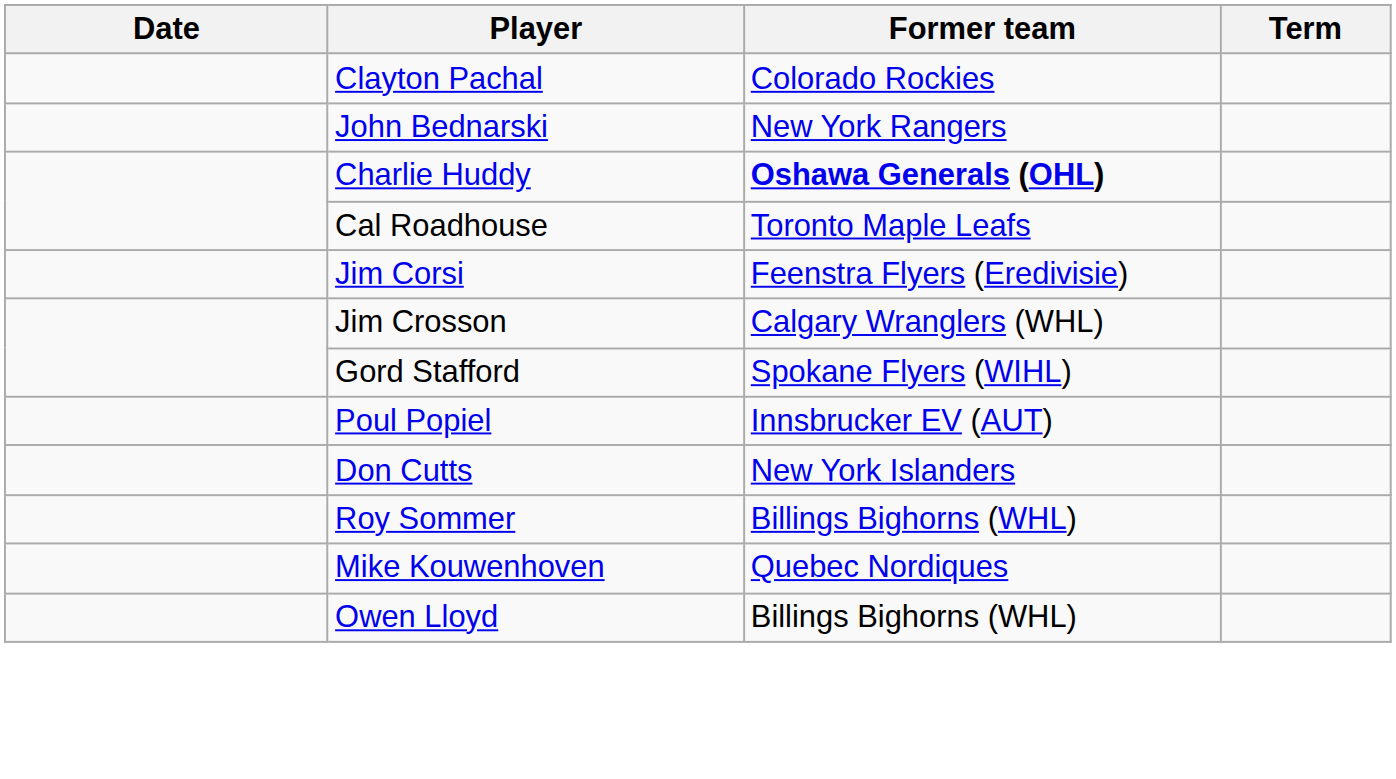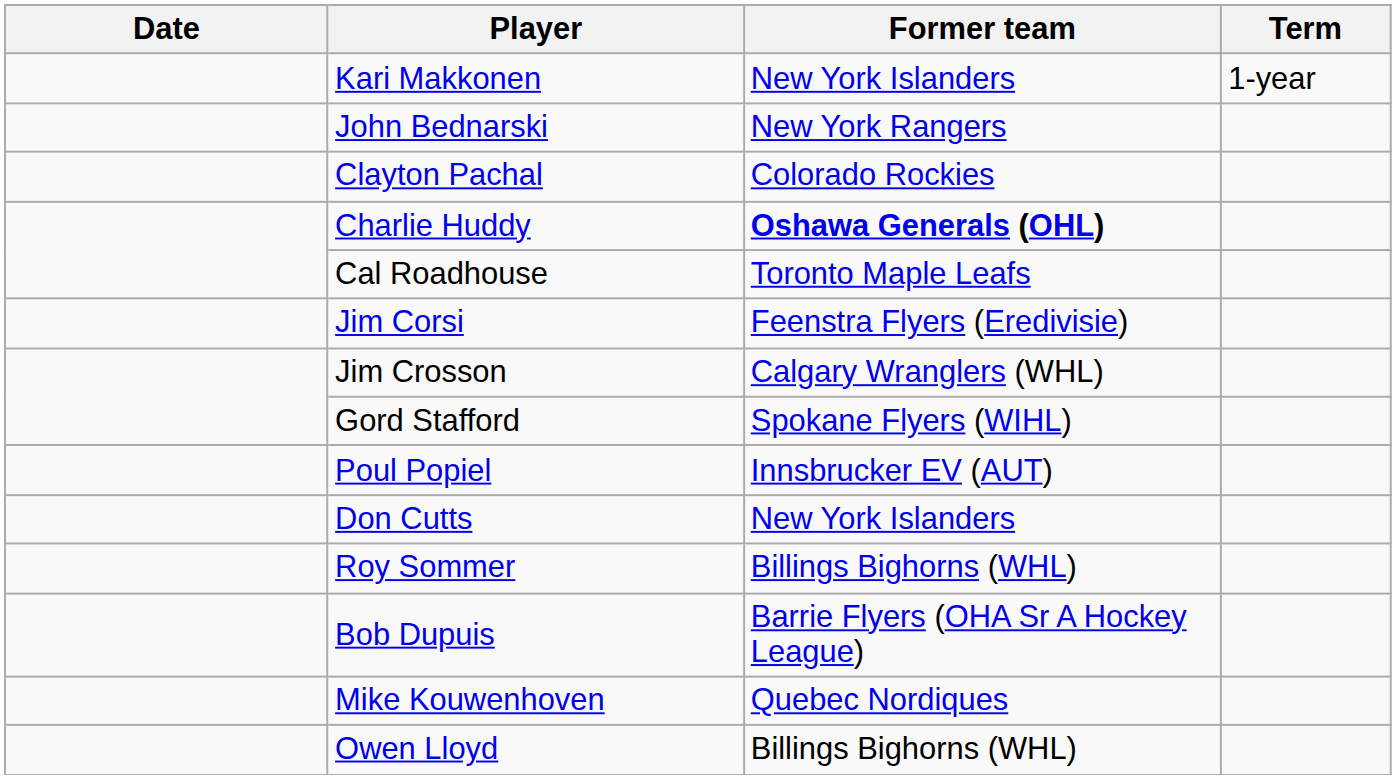 <table class="wikitable">
 <tr style="background:#ddd; text-align:center;">
 <th style="width: 10em;">Date</th>
 <th style="width: 13em;">Player</th>
 <th style="width: 15em;">Former team</th>
 <th style="width: 5em;">Term</th>
 </tr>
 <tr>
 <td></td>
-<td><a href='#'>Clayton Pachal</a></td>
-<td><a href='#'>Colorado Rockies</a></td>
-<td></td>
+<td><a href='#'>Kari Makkonen</a></td>
+<td><a href='#'>New York Islanders</a></td>
+<td>1-year</td>
 </tr>
 <tr>
 <td></td>
 <td><a href='#'>John Bednarski</a></td>
 <td><a href='#'>New York Rangers</a></td>
+<td></td>
+</tr>
+<tr>
+<td></td>
+<td><a href='#'>Clayton Pachal</a></td>
+<td><a href='#'>Colorado Rockies</a></td>
 <td></td>
 </tr>
 <tr>
 <td rowspan=2></td>
 <td><a href='#'>Charlie Huddy</a></td>
 <td><strong><a href='#'>Oshawa Generals</a> (<a href='#'>OHL</a>)</strong></td>
 <td></td>
 </tr>
 <tr>
 <td>Cal Roadhouse</td>
 <td><a href='#'>Toronto Maple Leafs</a></td>
 <td></td>
 </tr>
 <tr>
 <td></td>
 <td><a href='#'>Jim Corsi</a></td>
 <td><a href='#'>Feenstra Flyers</a> (<a href='#'>Eredivisie</a>)</td>
 <td></td>
 </tr>
 <tr>
 <td rowspan=2></td>
 <td>Jim Crosson</td>
 <td><a href='#'>Calgary Wranglers</a> (WHL)</td>
 <td></td>
 </tr>
 <tr>
 <td>Gord Stafford</td>
 <td><a href='#'>Spokane Flyers</a> (<a href='#'>WIHL</a>)</td>
 <td></td>
 </tr>
 <tr>
 <td></td>
 <td><a href='#'>Poul Popiel</a></td>
 <td><a href='#'>Innsbrucker EV</a> (<a href='#'>AUT</a>)</td>
 <td></td>
 </tr>
 <tr>
 <td></td>
 <td><a href='#'>Don Cutts</a></td>
 <td><a href='#'>New York Islanders</a></td>
 <td></td>
 </tr>
 <tr>
 <td></td>
 <td><a href='#'>Roy Sommer</a></td>
 <td><a href='#'>Billings Bighorns</a> (<a href='#'>WHL</a>)</td>
 <td></td>
 </tr>
 <tr>
 <td></td>
+<td><a href='#'>Bob Dupuis</a></td>
+<td><a href='#'>Barrie Flyers</a> (<a href='#'>OHA Sr A Hockey League</a>)</td>
+<td></td>
+</tr>
+<tr>
+<td></td>
 <td><a href='#'>Mike Kouwenhoven</a></td>
 <td><a href='#'>Quebec Nordiques</a></td>
 <td></td>
 </tr>
 <tr>
 <td></td>
 <td><a href='#'>Owen Lloyd</a></td>
 <td>Billings Bighorns (WHL)</td>
 <td></td>
 </tr>
 </table>
